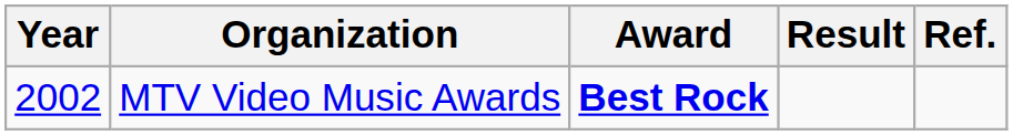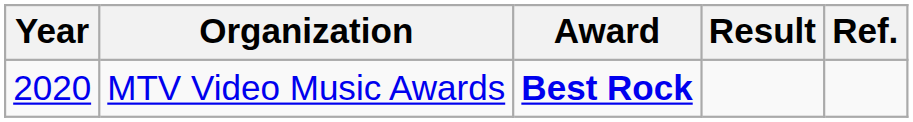 <table class="wikitable plainrowheaders">
 <tr>
 <th>Year</th>
 <th>Organization</th>
 <th>Award</th>
 <th>Result</th>
 <th>Ref.</th>
 </tr>
 <tr>
-<td><a href='#'>2002</a></td>
+<td><a href='#'>2020</a></td>
 <td><a href='#'>MTV Video Music Awards</a></td>
 <td><strong><a href='#'>Best Rock</a></strong></td>
 <td></td>
 <td style="text-align:center;"></td>
 </tr>
 </table>
